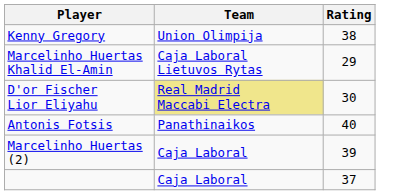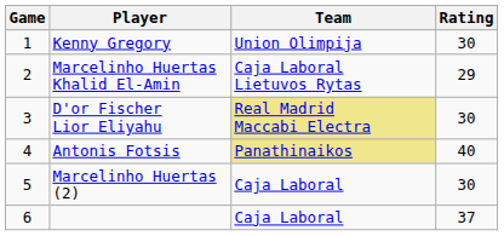 <table class="wikitable sortable" style="text-align: center;">
 <tr>
+<th align="center">Game</th>
 <th align="center" width=150>Player</th>
 <th align="center" width=170>Team</th>
 <th align="center">Rating</th>
 </tr>
 <tr>
+<td>1</td>
 <td align="left"> <a href='#'>Kenny Gregory</a></td>
 <td align="left"> <a href='#'>Union Olimpija</a></td>
-<td>38</td>
+<td>30</td>
 </tr>
 <tr>
+<td>2</td>
 <td align="left"> <a href='#'>Marcelinho Huertas</a><br> <a href='#'>Khalid El-Amin</a></td>
 <td align="left"> <a href='#'>Caja Laboral</a><br> <a href='#'>Lietuvos Rytas</a></td>
 <td>29</td>
 </tr>
 <tr>
+<td>3</td>
 <td align="left"> <a href='#'>D'or Fischer</a><br> <a href='#'>Lior Eliyahu</a></td>
 <td align="left" style="background: khaki;"> <a href='#'>Real Madrid</a><br> <a href='#'>Maccabi Electra</a></td>
 <td>30</td>
 </tr>
 <tr>
+<td>4</td>
 <td align="left"> <a href='#'>Antonis Fotsis</a></td>
-<td align="left"> <a href='#'>Panathinaikos</a></td>
+<td align="left" style="background: khaki;"> <a href='#'>Panathinaikos</a></td>
 <td>40</td>
 </tr>
 <tr>
+<td>5</td>
 <td align="left"> <a href='#'>Marcelinho Huertas</a> (2)</td>
 <td align="left"> <a href='#'>Caja Laboral</a></td>
-<td>39</td>
+<td>30</td>
 </tr>
 <tr>
+<td>6</td>
 <td align="left"></td>
 <td align="left"> <a href='#'>Caja Laboral</a></td>
 <td>37</td>
 </tr>
 </table>
